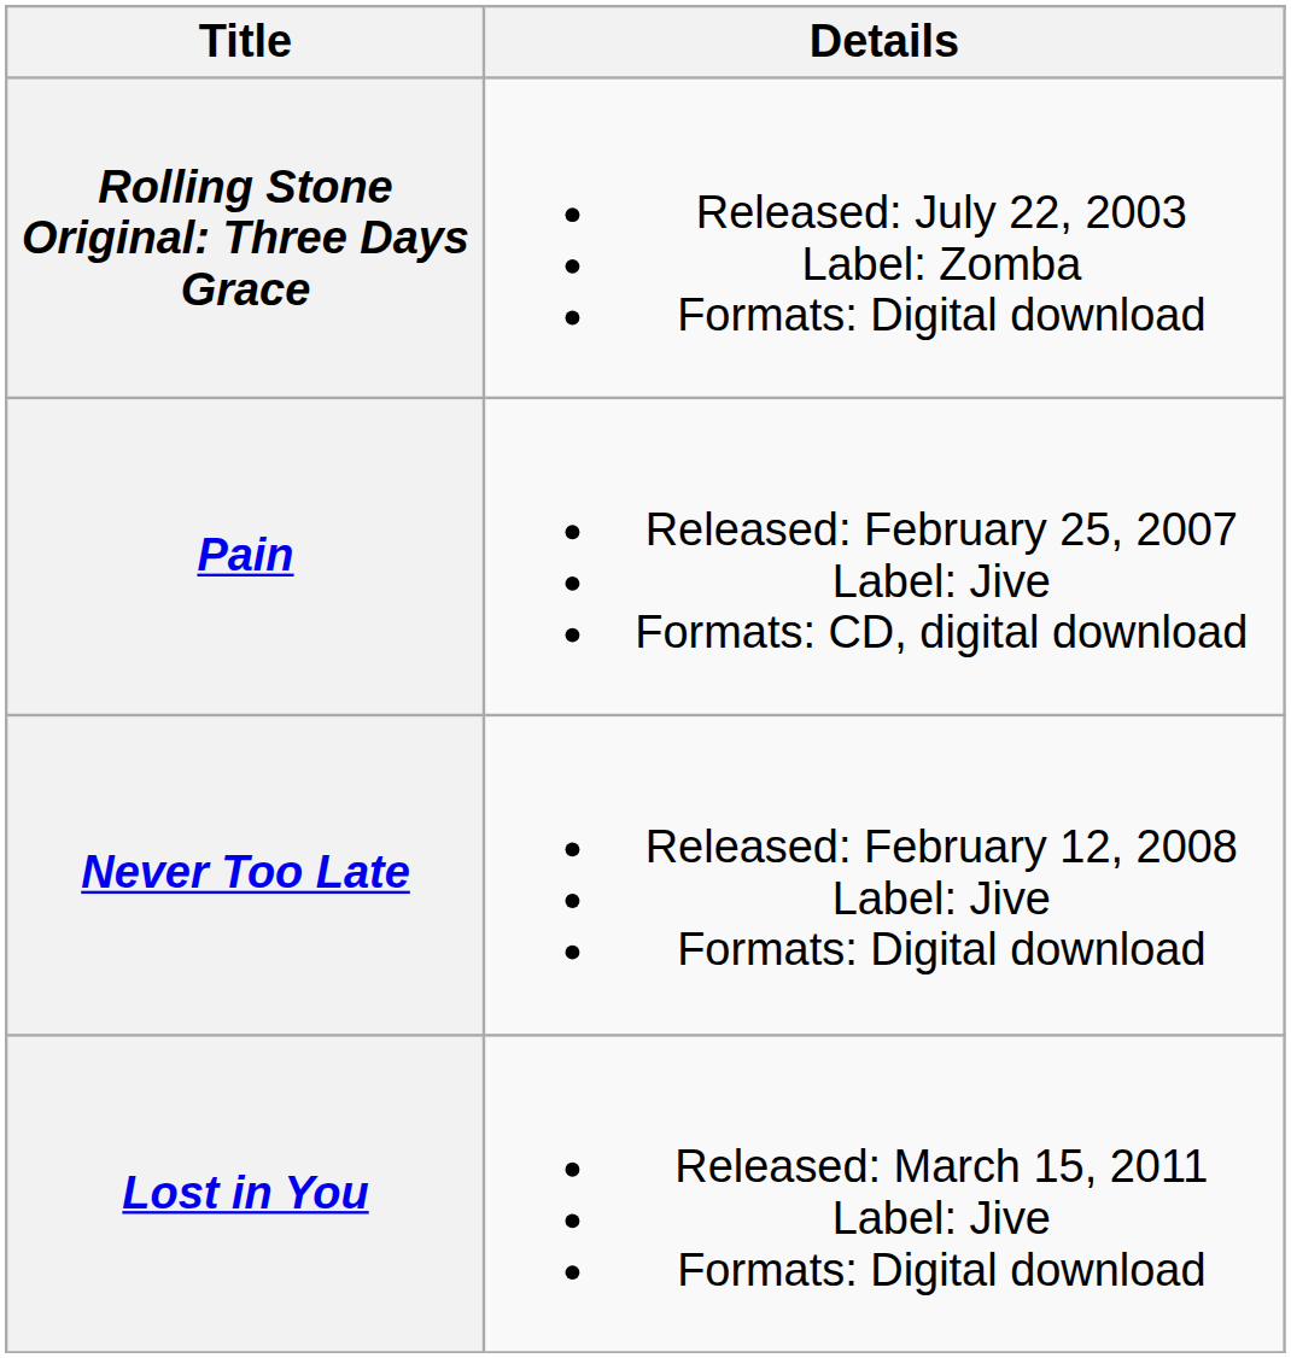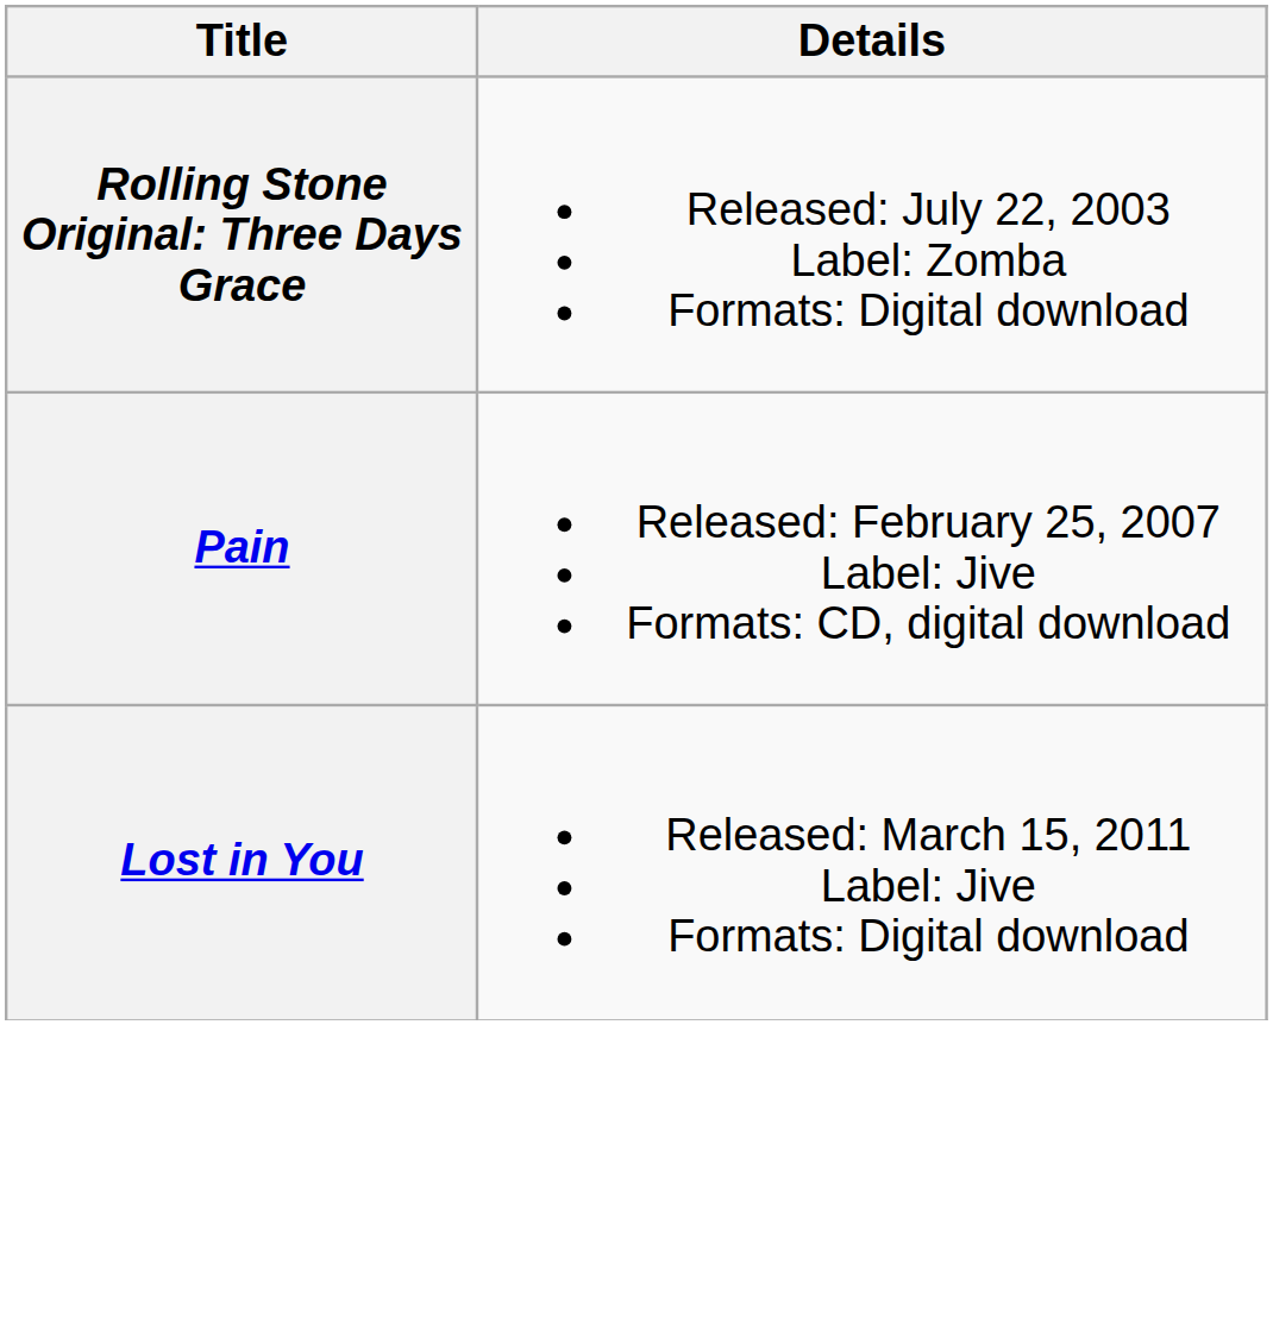 <table class="wikitable plainrowheaders" style="text-align:center;" border="1">
 <tr>
 <th scope="col" style="width:10em;">Title</th>
 <th scope="col" style="width:17em;">Details</th>
 </tr>
 <tr>
 <th scope="row"><em>Rolling Stone Original: Three Days Grace</em></th>
 <td><br><ul><li>Released: July 22, 2003</li><li>Label: Zomba</li><li>Formats: Digital download</li></ul></td>
 </tr>
 <tr>
 <th scope="row"><em><a href='#'>Pain</a></em></th>
 <td><br><ul><li>Released: February 25, 2007</li><li>Label: Jive</li><li>Formats: CD, digital download</li></ul></td>
 </tr>
 <tr>
-<th scope="row"><em><a href='#'>Never Too Late</a></em></th>
-<td><br><ul><li>Released: February 12, 2008</li><li>Label: Jive</li><li>Formats: Digital download</li></ul></td>
-</tr>
-<tr>
 <th scope="row"><em><a href='#'>Lost in You</a></em></th>
 <td><br><ul><li>Released: March 15, 2011</li><li>Label: Jive</li><li>Formats: Digital download</li></ul></td>
 </tr>
 </table>
